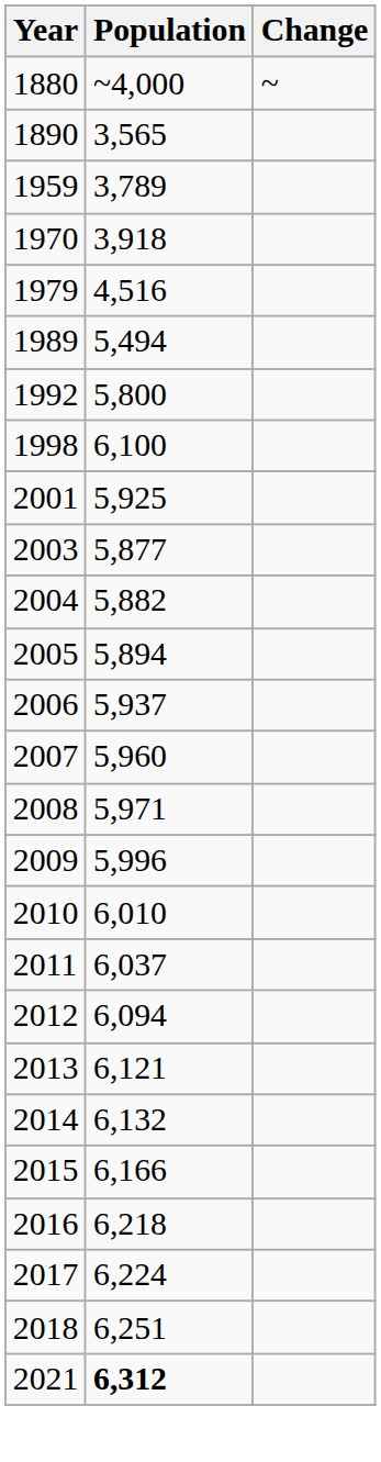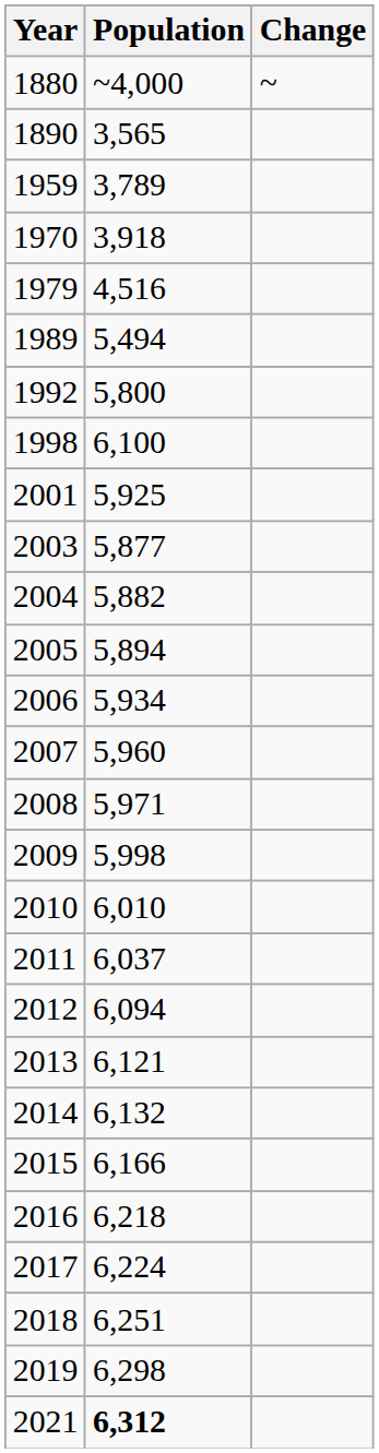 <table class="wikitable">
 <tr>
 <th>Year</th>
 <th>Population</th>
 <th>Change</th>
 </tr>
 <tr>
 <td>1880</td>
 <td>~4,000</td>
 <td>~</td>
 </tr>
 <tr>
 <td>1890</td>
 <td>3,565</td>
 <td></td>
 </tr>
 <tr>
 <td>1959</td>
 <td>3,789</td>
 <td></td>
 </tr>
 <tr>
 <td>1970</td>
 <td>3,918</td>
 <td></td>
 </tr>
 <tr>
 <td>1979</td>
 <td>4,516</td>
 <td></td>
 </tr>
 <tr>
 <td>1989</td>
 <td>5,494</td>
 <td></td>
 </tr>
 <tr>
 <td>1992</td>
 <td>5,800</td>
 <td></td>
 </tr>
 <tr>
 <td>1998</td>
 <td>6,100</td>
 <td></td>
 </tr>
 <tr>
 <td>2001</td>
 <td>5,925</td>
 <td></td>
 </tr>
 <tr>
 <td>2003</td>
 <td>5,877</td>
 <td></td>
 </tr>
 <tr>
 <td>2004</td>
 <td>5,882</td>
 <td></td>
 </tr>
 <tr>
 <td>2005</td>
 <td>5,894</td>
 <td></td>
 </tr>
 <tr>
 <td>2006</td>
-<td>5,937</td>
+<td>5,934</td>
 <td></td>
 </tr>
 <tr>
 <td>2007</td>
 <td>5,960</td>
 <td></td>
 </tr>
 <tr>
 <td>2008</td>
 <td>5,971</td>
 <td></td>
 </tr>
 <tr>
 <td>2009</td>
-<td>5,996</td>
+<td>5,998</td>
 <td></td>
 </tr>
 <tr>
 <td>2010</td>
 <td>6,010</td>
 <td></td>
 </tr>
 <tr>
 <td>2011</td>
 <td>6,037</td>
 <td></td>
 </tr>
 <tr>
 <td>2012</td>
 <td>6,094</td>
 <td></td>
 </tr>
 <tr>
 <td>2013</td>
 <td>6,121</td>
 <td></td>
 </tr>
 <tr>
 <td>2014</td>
 <td>6,132</td>
 <td></td>
 </tr>
 <tr>
 <td>2015</td>
 <td>6,166</td>
 <td></td>
 </tr>
 <tr>
 <td>2016</td>
 <td>6,218</td>
 <td></td>
 </tr>
 <tr>
 <td>2017</td>
 <td>6,224</td>
 <td></td>
 </tr>
 <tr>
 <td>2018</td>
 <td>6,251</td>
 <td></td>
 </tr>
 <tr>
+<td>2019</td>
+<td>6,298</td>
+<td></td>
+</tr>
+<tr>
 <td>2021</td>
 <td><strong>6,312</strong></td>
 <td></td>
 </tr>
 </table>
